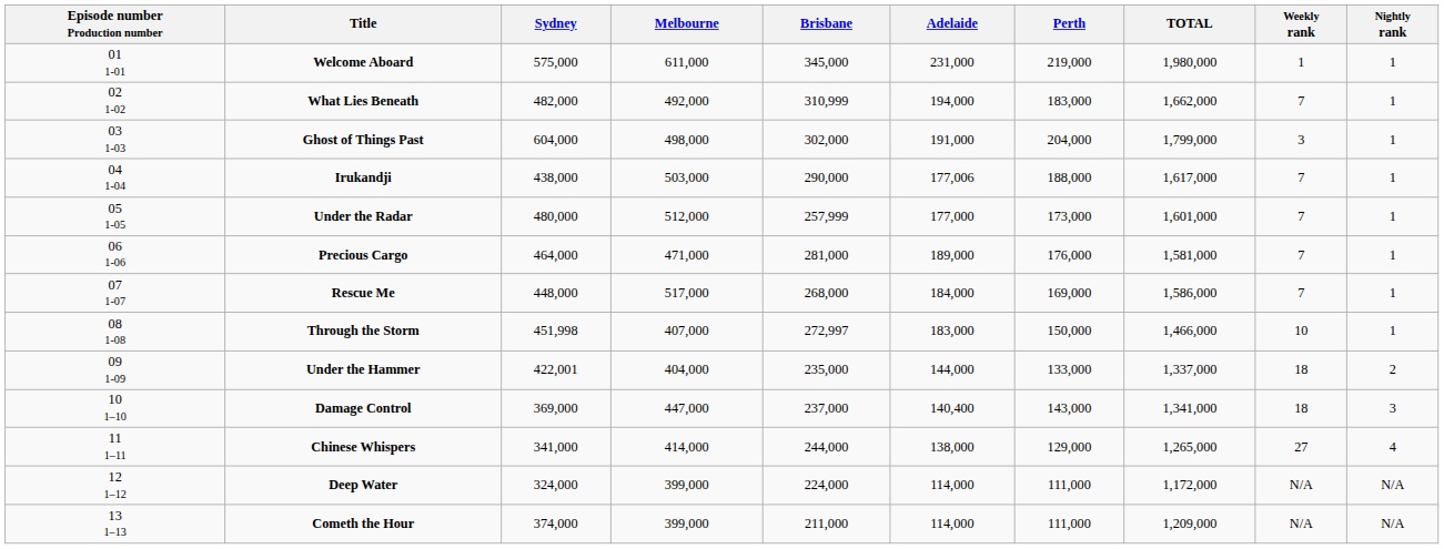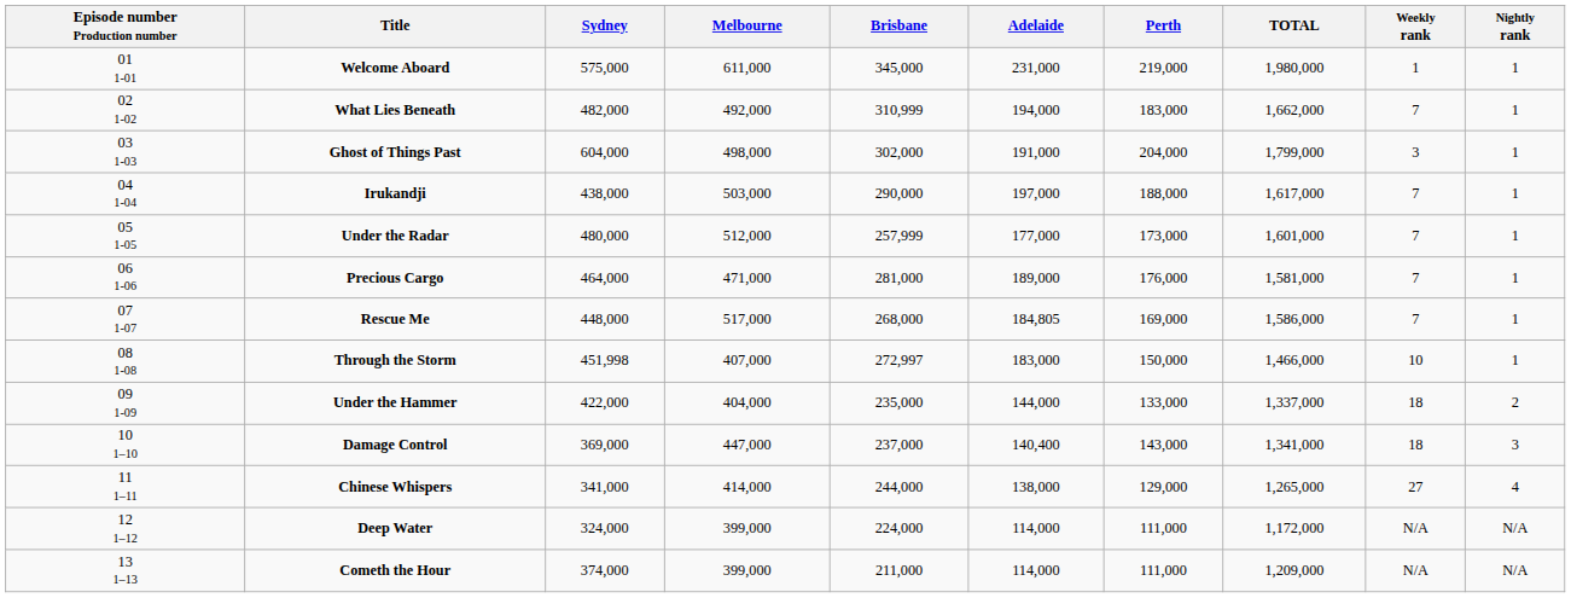 <table class="wikitable" style="font-size:90%; text-align:center; width: 96%; margin-left: auto; margin-right: auto;">
 <tr>
 <th>Episode number<br><small>Production number</small></th>
 <th>Title</th>
 <th><a href='#'>Sydney</a></th>
 <th><a href='#'>Melbourne</a></th>
 <th><a href='#'>Brisbane</a></th>
 <th><a href='#'>Adelaide</a></th>
 <th><a href='#'>Perth</a></th>
 <th>TOTAL</th>
 <th><small>Weekly</small><br>rank</th>
 <th><small>Nightly</small><br>rank</th>
 </tr>
 <tr>
 <td>01<br><small>1-01</small></td>
 <td><strong>Welcome Aboard</strong></td>
 <td>575,000</td>
 <td>611,000</td>
 <td>345,000</td>
 <td>231,000</td>
 <td>219,000</td>
 <td>1,980,000</td>
 <td>1</td>
 <td>1</td>
 </tr>
 <tr>
 <td>02<br><small>1-02</small></td>
 <td><strong>What Lies Beneath</strong></td>
 <td>482,000</td>
 <td>492,000</td>
 <td>310,999</td>
 <td>194,000</td>
 <td>183,000</td>
 <td>1,662,000</td>
 <td>7</td>
 <td>1</td>
 </tr>
 <tr>
 <td>03<br><small>1-03</small></td>
 <td><strong>Ghost of Things Past</strong></td>
 <td>604,000</td>
 <td>498,000</td>
 <td>302,000</td>
 <td>191,000</td>
 <td>204,000</td>
 <td>1,799,000</td>
 <td>3</td>
 <td>1</td>
 </tr>
 <tr>
 <td>04<br><small>1-04</small></td>
 <td><strong>Irukandji</strong></td>
 <td>438,000</td>
 <td>503,000</td>
 <td>290,000</td>
-<td>177,006</td>
+<td>197,000</td>
 <td>188,000</td>
 <td>1,617,000</td>
 <td>7</td>
 <td>1</td>
 </tr>
 <tr>
 <td>05<br><small>1-05</small></td>
 <td><strong>Under the Radar</strong></td>
 <td>480,000</td>
 <td>512,000</td>
 <td>257,999</td>
 <td>177,000</td>
 <td>173,000</td>
 <td>1,601,000</td>
 <td>7</td>
 <td>1</td>
 </tr>
 <tr>
 <td>06<br><small>1-06</small></td>
 <td><strong>Precious Cargo</strong></td>
 <td>464,000</td>
 <td>471,000</td>
 <td>281,000</td>
 <td>189,000</td>
 <td>176,000</td>
 <td>1,581,000</td>
 <td>7</td>
 <td>1</td>
 </tr>
 <tr>
 <td>07<br><small>1-07</small></td>
 <td><strong>Rescue Me</strong></td>
 <td>448,000</td>
 <td>517,000</td>
 <td>268,000</td>
-<td>184,000</td>
+<td>184,805</td>
 <td>169,000</td>
 <td>1,586,000</td>
 <td>7</td>
 <td>1</td>
 </tr>
 <tr>
 <td>08<br><small>1-08</small></td>
 <td><strong>Through the Storm</strong></td>
 <td>451,998</td>
 <td>407,000</td>
 <td>272,997</td>
 <td>183,000</td>
 <td>150,000</td>
 <td>1,466,000</td>
 <td>10</td>
 <td>1</td>
 </tr>
 <tr>
 <td>09<br><small>1-09</small></td>
 <td><strong>Under the Hammer</strong></td>
-<td>422,001</td>
+<td>422,000</td>
 <td>404,000</td>
 <td>235,000</td>
 <td>144,000</td>
 <td>133,000</td>
 <td>1,337,000</td>
 <td>18</td>
 <td>2</td>
 </tr>
 <tr>
 <td>10<br><small>1–10</small></td>
 <td><strong>Damage Control</strong></td>
 <td>369,000</td>
 <td>447,000</td>
 <td>237,000</td>
 <td>140,400</td>
 <td>143,000</td>
 <td>1,341,000</td>
 <td>18</td>
 <td>3</td>
 </tr>
 <tr>
 <td>11<br><small>1–11</small></td>
 <td><strong>Chinese Whispers</strong></td>
 <td>341,000</td>
 <td>414,000</td>
 <td>244,000</td>
 <td>138,000</td>
 <td>129,000</td>
 <td>1,265,000</td>
 <td>27</td>
 <td>4</td>
 </tr>
 <tr>
 <td>12<br><small>1–12</small></td>
 <td><strong>Deep Water</strong></td>
 <td>324,000</td>
 <td>399,000</td>
 <td>224,000</td>
 <td>114,000</td>
 <td>111,000</td>
 <td>1,172,000</td>
 <td>N/A</td>
 <td>N/A</td>
 </tr>
 <tr>
 <td>13<br><small>1–13</small></td>
 <td><strong>Cometh the Hour</strong></td>
 <td>374,000</td>
 <td>399,000</td>
 <td>211,000</td>
 <td>114,000</td>
 <td>111,000</td>
 <td>1,209,000</td>
 <td>N/A</td>
 <td>N/A</td>
 </tr>
 </table>
